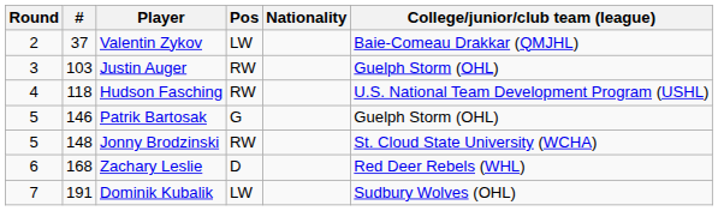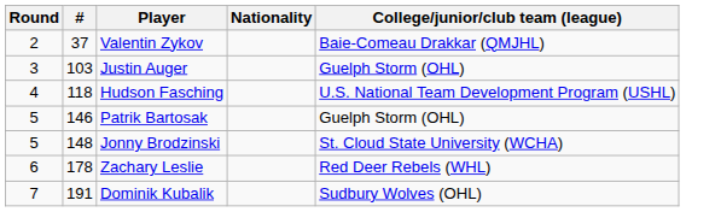 <table class="wikitable">
 <tr>
 <th>Round</th>
 <th>#</th>
 <th>Player</th>
-<th>Pos</th>
 <th>Nationality</th>
 <th>College/junior/club team (league)</th>
 </tr>
 <tr>
 <td style="text-align:center">2</td>
 <td style="text-align:center">37</td>
 <td><a href='#'>Valentin Zykov</a></td>
-<td>LW</td>
 <td></td>
 <td><a href='#'>Baie-Comeau Drakkar</a> (<a href='#'>QMJHL</a>)</td>
 </tr>
 <tr>
 <td style="text-align:center">3</td>
 <td style="text-align:center">103</td>
 <td><a href='#'>Justin Auger</a></td>
-<td>RW</td>
 <td></td>
 <td><a href='#'>Guelph Storm</a> (<a href='#'>OHL</a>)</td>
 </tr>
 <tr>
 <td style="text-align:center">4</td>
 <td style="text-align:center">118</td>
 <td><a href='#'>Hudson Fasching</a></td>
-<td>RW</td>
 <td></td>
 <td><a href='#'>U.S. National Team Development Program</a> (<a href='#'>USHL</a>)</td>
 </tr>
 <tr>
 <td style="text-align:center">5</td>
 <td style="text-align:center">146</td>
 <td><a href='#'>Patrik Bartosak</a></td>
-<td>G</td>
 <td></td>
 <td>Guelph Storm (OHL)</td>
 </tr>
 <tr>
 <td style="text-align:center">5</td>
 <td style="text-align:center">148</td>
 <td><a href='#'>Jonny Brodzinski</a></td>
-<td>RW</td>
 <td></td>
 <td><a href='#'>St. Cloud State University</a> (<a href='#'>WCHA</a>)</td>
 </tr>
 <tr>
 <td style="text-align:center">6</td>
-<td style="text-align:center">168</td>
+<td style="text-align:center">178</td>
 <td><a href='#'>Zachary Leslie</a></td>
-<td>D</td>
 <td></td>
 <td><a href='#'>Red Deer Rebels</a> (<a href='#'>WHL</a>)</td>
 </tr>
 <tr>
 <td style="text-align:center">7</td>
 <td style="text-align:center">191</td>
 <td><a href='#'>Dominik Kubalik</a></td>
-<td>LW</td>
 <td></td>
 <td><a href='#'>Sudbury Wolves</a> (OHL)</td>
 </tr>
 </table>
